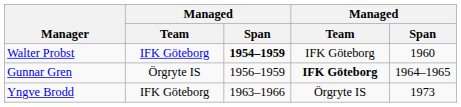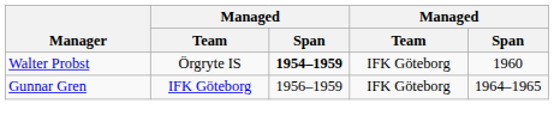 <table class="wikitable" style="text-align: center">
 <tr>
 <th rowspan="2" valign="bottom" width="150">Manager</th>
 <th colspan="2">Managed</th>
 <th colspan="2">Managed</th>
 </tr>
 <tr>
 <th width="120">Team</th>
 <th width="80">Span</th>
 <th width="120">Team</th>
 <th width="80">Span</th>
 </tr>
 <tr>
 <td align="left"><a href='#'>Walter Probst</a></td>
-<td><a href='#'>IFK Göteborg</a></td>
+<td>Örgryte IS</td>
 <td><strong>1954–1959</strong></td>
 <td>IFK Göteborg</td>
 <td>1960</td>
 </tr>
 <tr>
 <td align="left"><a href='#'>Gunnar Gren</a></td>
-<td>Örgryte IS</td>
+<td><a href='#'>IFK Göteborg</a></td>
 <td>1956–1959</td>
-<td><strong>IFK Göteborg</strong></td>
+<td>IFK Göteborg</td>
 <td>1964–1965</td>
 </tr>
-<tr>
-<td align="left"><a href='#'>Yngve Brodd</a></td>
-<td>IFK Göteborg</td>
-<td>1963–1966</td>
-<td>Örgryte IS</td>
-<td>1973</td>
-</tr>
 </table>
